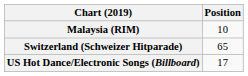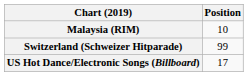 <table class="wikitable sortable plainrowheaders" style="text-align:center">
 <tr>
 <th scope="col">Chart (2019)</th>
 <th scope="col">Position</th>
 </tr>
 <tr>
 <th scope="row">Malaysia (RIM)</th>
 <td>10</td>
 </tr>
 <tr>
 <th scope="row">Switzerland (Schweizer Hitparade)</th>
-<td>65</td>
+<td>99</td>
 </tr>
 <tr>
 <th scope="row">US Hot Dance/Electronic Songs (<em>Billboard</em>)</th>
 <td>17</td>
 </tr>
 </table>
